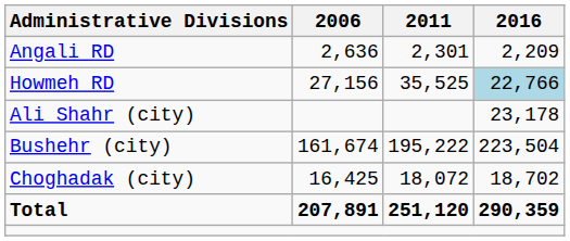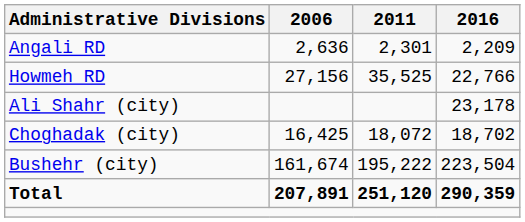 <table class="wikitable">
 <tr>
 <th>Administrative Divisions</th>
 <th>2006</th>
 <th>2011</th>
 <th>2016</th>
 </tr>
 <tr>
 <td><a href='#'>Angali RD</a></td>
 <td style="text-align: right;">2,636</td>
 <td style="text-align: right;">2,301</td>
 <td style="text-align: right;">2,209</td>
 </tr>
 <tr>
 <td><a href='#'>Howmeh RD</a></td>
 <td style="text-align: right;">27,156</td>
 <td style="text-align: right;">35,525</td>
-<td style="background: lightblue; text-align: right;">22,766</td>
+<td style="text-align: right;">22,766</td>
 </tr>
 <tr>
 <td><a href='#'>Ali Shahr</a> (city)</td>
 <td style="text-align: right;"></td>
 <td style="text-align: right;"></td>
 <td style="text-align: right;">23,178</td>
 </tr>
 <tr>
+<td><a href='#'>Choghadak</a> (city)</td>
+<td style="text-align: right;">16,425</td>
+<td style="text-align: right;">18,072</td>
+<td style="text-align: right;">18,702</td>
+</tr>
+<tr>
 <td><a href='#'>Bushehr</a> (city)</td>
 <td style="text-align: right;">161,674</td>
 <td style="text-align: right;">195,222</td>
 <td style="text-align: right;">223,504</td>
-</tr>
-<tr>
-<td><a href='#'>Choghadak</a> (city)</td>
-<td style="text-align: right;">16,425</td>
-<td style="text-align: right;">18,072</td>
-<td style="text-align: right;">18,702</td>
 </tr>
 <tr>
 <td><strong>Total</strong></td>
 <td style="text-align: right;"><strong>207,891</strong></td>
 <td style="text-align: right;"><strong>251,120</strong></td>
 <td style="text-align: right;"><strong>290,359</strong></td>
 </tr>
 <tr>
 <td colspan=4></td>
 </tr>
 </table>
